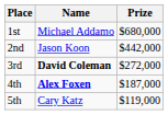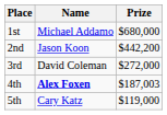 <table class="wikitable">
 <tr>
 <th>Place</th>
 <th>Name</th>
 <th>Prize</th>
 </tr>
 <tr>
 <td>1st</td>
 <td> <a href='#'>Michael Addamo</a></td>
 <td>$680,000</td>
 </tr>
 <tr>
 <td>2nd</td>
 <td> <a href='#'>Jason Koon</a></td>
-<td>$442,000</td>
+<td>$442,200</td>
 </tr>
 <tr>
 <td>3rd</td>
-<td><strong> David Coleman</strong></td>
+<td> David Coleman</td>
 <td>$272,000</td>
 </tr>
 <tr>
 <td>4th</td>
 <td><strong> <a href='#'>Alex Foxen</a></strong></td>
-<td>$187,000</td>
+<td>$187,003</td>
 </tr>
 <tr>
 <td>5th</td>
 <td> <a href='#'>Cary Katz</a></td>
 <td>$119,000</td>
 </tr>
 </table>
